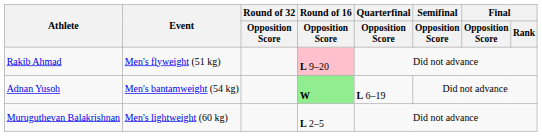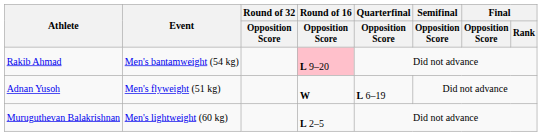 <table class="wikitable" style="font-size:90%">
 <tr>
 <th rowspan=2>Athlete</th>
 <th rowspan=2>Event</th>
 <th>Round of 32</th>
 <th>Round of 16</th>
 <th>Quarterfinal</th>
 <th>Semifinal</th>
 <th colspan=2>Final</th>
 </tr>
 <tr style="font-size:95%">
 <th>Opposition<br>Score</th>
 <th>Opposition<br>Score</th>
 <th>Opposition<br>Score</th>
 <th>Opposition<br>Score</th>
 <th>Opposition<br>Score</th>
 <th>Rank</th>
 </tr>
 <tr>
 <td><a href='#'>Rakib Ahmad</a></td>
-<td><a href='#'>Men's flyweight</a> (51 kg)</td>
+<td><a href='#'>Men's bantamweight</a> (54 kg)</td>
 <td></td>
 <td style="background: pink;"><br><strong>L</strong> 9–20</td>
 <td colspan=4 align=center>Did not advance</td>
 </tr>
 <tr>
 <td><a href='#'>Adnan Yusoh</a></td>
-<td><a href='#'>Men's bantamweight</a> (54 kg)</td>
+<td><a href='#'>Men's flyweight</a> (51 kg)</td>
 <td></td>
-<td style="background: lightgreen;"><br><strong>W</strong> </td>
+<td><br><strong>W</strong> </td>
 <td><br><strong>L</strong> 6–19</td>
 <td colspan=3 align=center>Did not advance</td>
 </tr>
 <tr>
 <td><a href='#'>Muruguthevan Balakrishnan</a></td>
 <td><a href='#'>Men's lightweight</a> (60 kg)</td>
 <td></td>
 <td><br><strong>L</strong> 2–5</td>
 <td colspan=4 align=center>Did not advance</td>
 </tr>
 </table>
